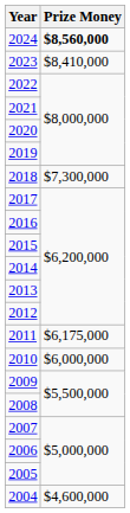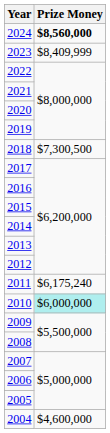 <table class="wikitable">
 <tr>
 <th>Year</th>
 <th>Prize Money</th>
 </tr>
 <tr>
 <td><a href='#'>2024</a></td>
 <td><strong>$8,560,000</strong></td>
 </tr>
 <tr>
 <td><a href='#'>2023</a></td>
-<td>$8,410,000</td>
+<td>$8,409,999</td>
 </tr>
 <tr>
 <td><a href='#'>2022</a></td>
 <td rowspan="4">$8,000,000</td>
 </tr>
 <tr>
 <td><a href='#'>2021</a></td>
 </tr>
 <tr>
 <td><a href='#'>2020</a></td>
 </tr>
 <tr>
 <td><a href='#'>2019</a></td>
 </tr>
 <tr>
 <td><a href='#'>2018</a></td>
-<td>$7,300,000</td>
+<td>$7,300,500</td>
 </tr>
 <tr>
 <td><a href='#'>2017</a></td>
 <td rowspan=6>$6,200,000</td>
 </tr>
 <tr>
 <td><a href='#'>2016</a></td>
 </tr>
 <tr>
 <td><a href='#'>2015</a></td>
 </tr>
 <tr>
 <td><a href='#'>2014</a></td>
 </tr>
 <tr>
 <td><a href='#'>2013</a></td>
 </tr>
 <tr>
 <td><a href='#'>2012</a></td>
 </tr>
 <tr>
 <td><a href='#'>2011</a></td>
-<td>$6,175,000</td>
+<td>$6,175,240</td>
 </tr>
 <tr>
 <td><a href='#'>2010</a></td>
-<td>$6,000,000</td>
+<td style="background: paleturquoise;">$6,000,000</td>
 </tr>
 <tr>
 <td><a href='#'>2009</a></td>
 <td rowspan=2>$5,500,000</td>
 </tr>
 <tr>
 <td><a href='#'>2008</a></td>
 </tr>
 <tr>
 <td><a href='#'>2007</a></td>
 <td rowspan=3>$5,000,000</td>
 </tr>
 <tr>
 <td><a href='#'>2006</a></td>
 </tr>
 <tr>
 <td><a href='#'>2005</a></td>
 </tr>
 <tr>
 <td><a href='#'>2004</a></td>
 <td>$4,600,000</td>
 </tr>
 </table>
